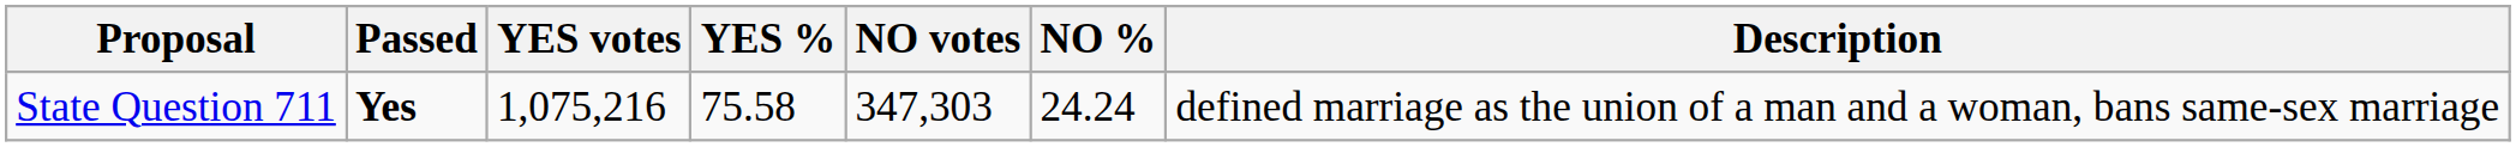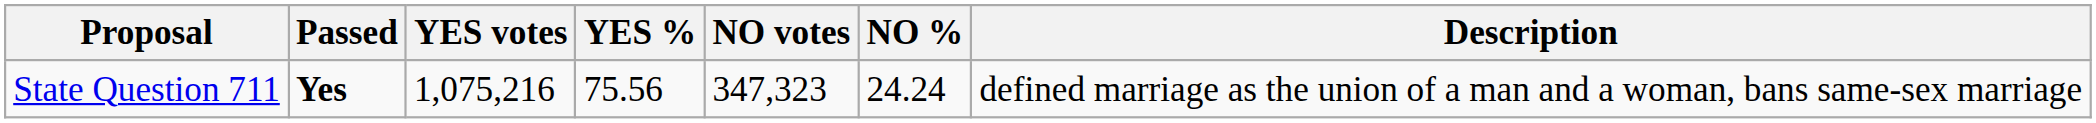 <table class="wikitable sortable">
 <tr>
 <th>Proposal</th>
 <th>Passed</th>
 <th>YES votes</th>
 <th>YES %</th>
 <th>NO votes</th>
 <th>NO %</th>
 <th>Description</th>
 </tr>
 <tr>
 <td><a href='#'>State Question 711</a></td>
 <td><strong> Yes</strong></td>
 <td>1,075,216</td>
-<td>75.58</td>
-<td>347,303</td>
+<td>75.56</td>
+<td>347,323</td>
 <td>24.24</td>
 <td>defined marriage as the union of a man and a woman, bans same-sex marriage</td>
 </tr>
 </table>
